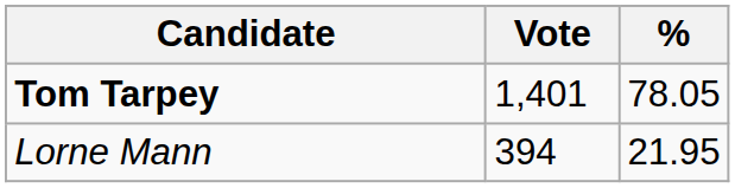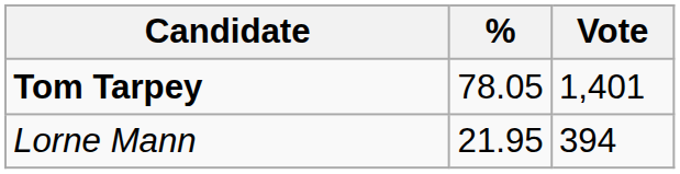 <table class="wikitable">
 <tr>
 <th bgcolor="#DDDDFF" width="200px">Candidate</th>
+<th bgcolor="#DDDDFF" width="30px">%</th>
 <th bgcolor="#DDDDFF" width="50px">Vote</th>
-<th bgcolor="#DDDDFF" width="30px">%</th>
 </tr>
 <tr>
 <td><strong>Tom Tarpey</strong></td>
+<td>78.05</td>
 <td>1,401</td>
-<td>78.05</td>
 </tr>
 <tr>
 <td><em>Lorne Mann</em></td>
+<td>21.95</td>
 <td>394</td>
-<td>21.95</td>
 </tr>
 </table>
